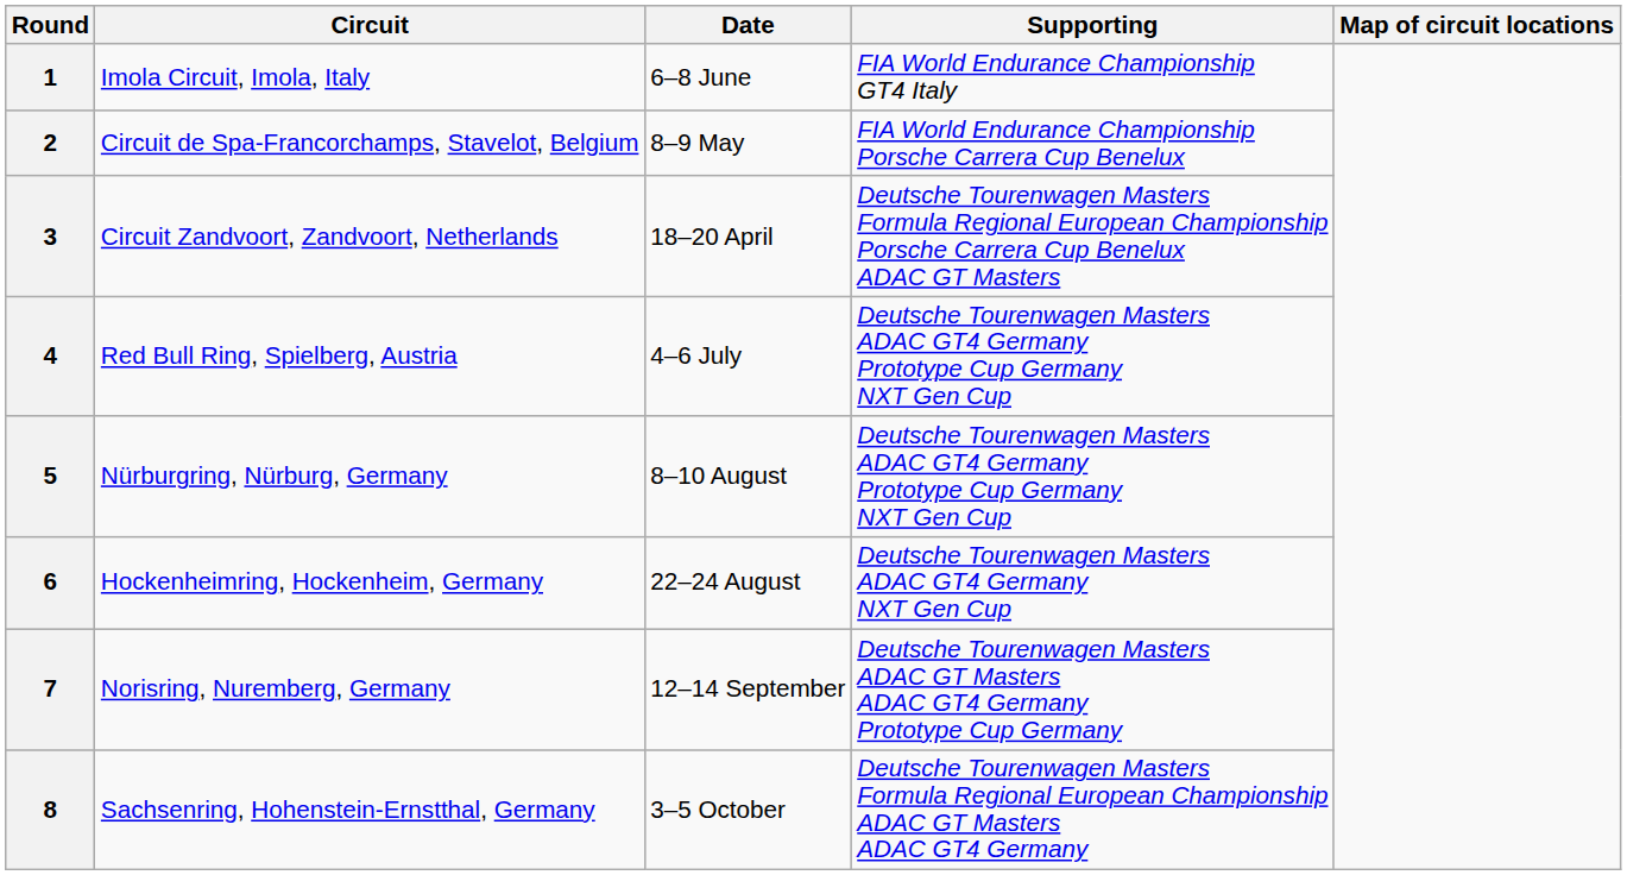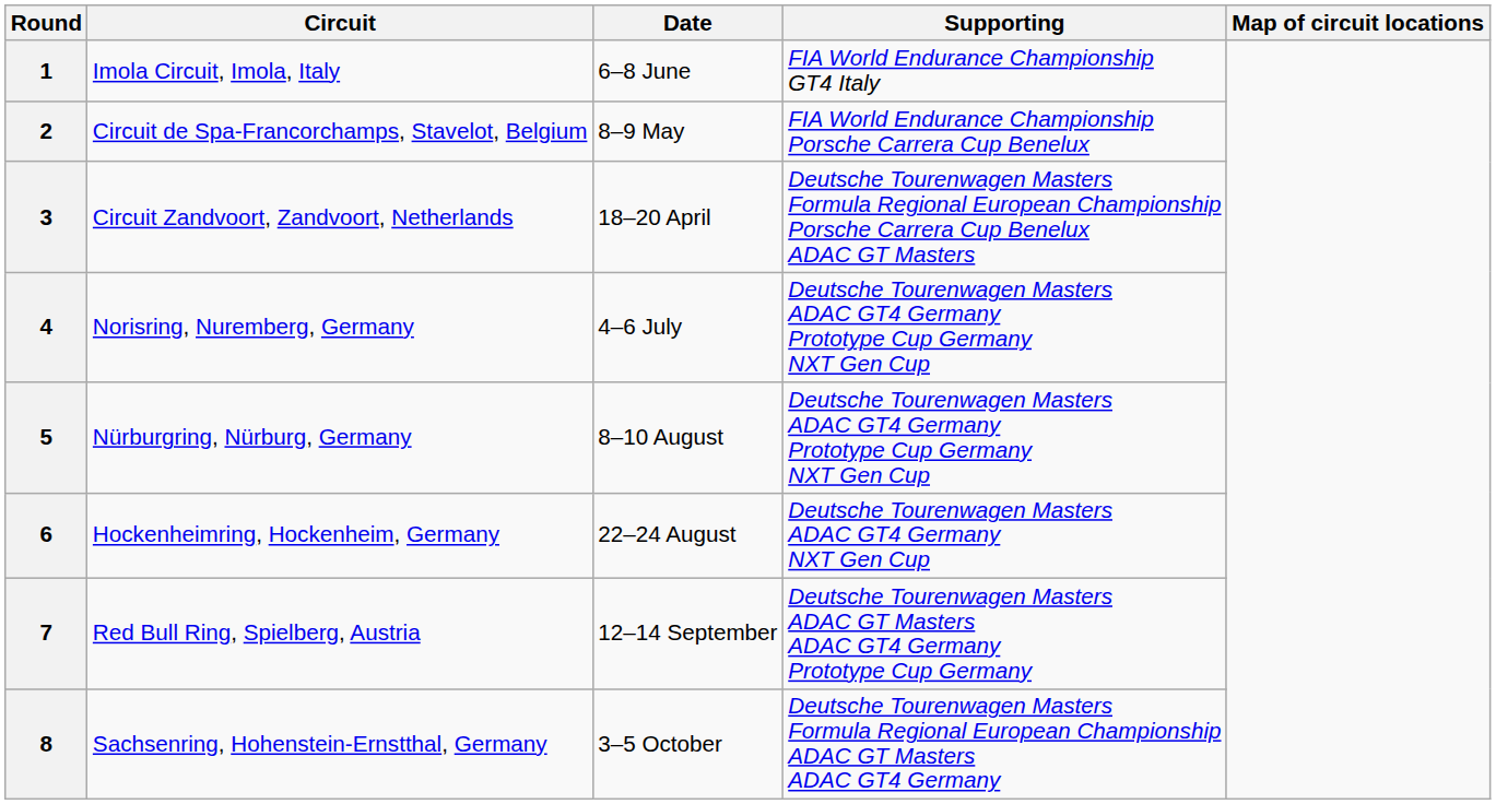 <table class="wikitable" style="font-size: 85%;">
 <tr>
 <th>Round</th>
 <th>Circuit</th>
 <th>Date</th>
 <th>Supporting</th>
 <th>Map of circuit locations</th>
 </tr>
 <tr>
 <th>1</th>
 <td> <a href='#'>Imola Circuit</a>, <a href='#'>Imola</a>, <a href='#'>Italy</a></td>
 <td>6–8 June</td>
 <td><em><a href='#'>FIA World Endurance Championship</a><br>GT4 Italy</em></td>
 <td rowspan="8"></td>
 </tr>
 <tr>
 <th>2</th>
 <td> <a href='#'>Circuit de Spa-Francorchamps</a>, <a href='#'>Stavelot</a>, <a href='#'>Belgium</a></td>
 <td>8–9 May</td>
 <td><em><a href='#'>FIA World Endurance Championship</a><br><a href='#'>Porsche Carrera Cup Benelux</a></em></td>
 </tr>
 <tr>
 <th>3</th>
 <td> <a href='#'>Circuit Zandvoort</a>, <a href='#'>Zandvoort</a>, <a href='#'>Netherlands</a></td>
 <td>18–20 April</td>
 <td><em><a href='#'>Deutsche Tourenwagen Masters</a><br><a href='#'>Formula Regional European Championship</a><br><a href='#'>Porsche Carrera Cup Benelux</a><br><a href='#'>ADAC GT Masters</a></em></td>
 </tr>
 <tr>
 <th>4</th>
-<td> <a href='#'>Red Bull Ring</a>, <a href='#'>Spielberg</a>, <a href='#'>Austria</a></td>
+<td> <a href='#'>Norisring</a>, <a href='#'>Nuremberg</a>, <a href='#'>Germany</a></td>
 <td>4–6 July</td>
 <td><em><a href='#'>Deutsche Tourenwagen Masters</a><br><a href='#'>ADAC GT4 Germany</a><br><a href='#'>Prototype Cup Germany</a><br><a href='#'>NXT Gen Cup</a></em></td>
 </tr>
 <tr>
 <th>5</th>
 <td> <a href='#'>Nürburgring</a>, <a href='#'>Nürburg</a>, <a href='#'>Germany</a></td>
 <td>8–10 August</td>
 <td><em><a href='#'>Deutsche Tourenwagen Masters</a><br><a href='#'>ADAC GT4 Germany</a><br><a href='#'>Prototype Cup Germany</a><br><a href='#'>NXT Gen Cup</a></em></td>
 </tr>
 <tr>
 <th>6</th>
 <td> <a href='#'>Hockenheimring</a>, <a href='#'>Hockenheim</a>, <a href='#'>Germany</a></td>
 <td>22–24 August</td>
 <td><em><a href='#'>Deutsche Tourenwagen Masters</a><br><a href='#'>ADAC GT4 Germany</a><br><a href='#'>NXT Gen Cup</a></em></td>
 </tr>
 <tr>
 <th>7</th>
-<td> <a href='#'>Norisring</a>, <a href='#'>Nuremberg</a>, <a href='#'>Germany</a></td>
+<td> <a href='#'>Red Bull Ring</a>, <a href='#'>Spielberg</a>, <a href='#'>Austria</a></td>
 <td>12–14 September</td>
 <td><em><a href='#'>Deutsche Tourenwagen Masters</a><br><a href='#'>ADAC GT Masters</a><br><a href='#'>ADAC GT4 Germany</a><br><a href='#'>Prototype Cup Germany</a></em></td>
 </tr>
 <tr>
 <th>8</th>
 <td> <a href='#'>Sachsenring</a>, <a href='#'>Hohenstein-Ernstthal</a>, <a href='#'>Germany</a></td>
 <td>3–5 October</td>
 <td><em><a href='#'>Deutsche Tourenwagen Masters</a><br><a href='#'>Formula Regional European Championship</a><br><a href='#'>ADAC GT Masters</a><br><a href='#'>ADAC GT4 Germany</a></em></td>
 </tr>
 </table>
